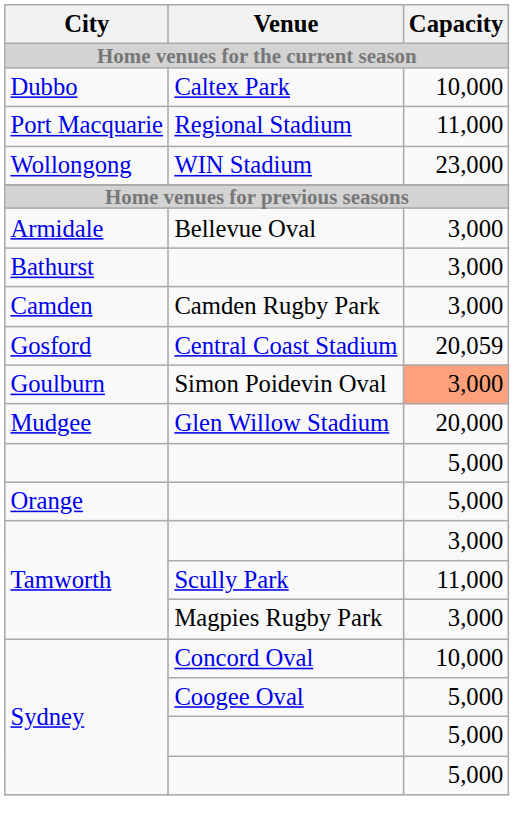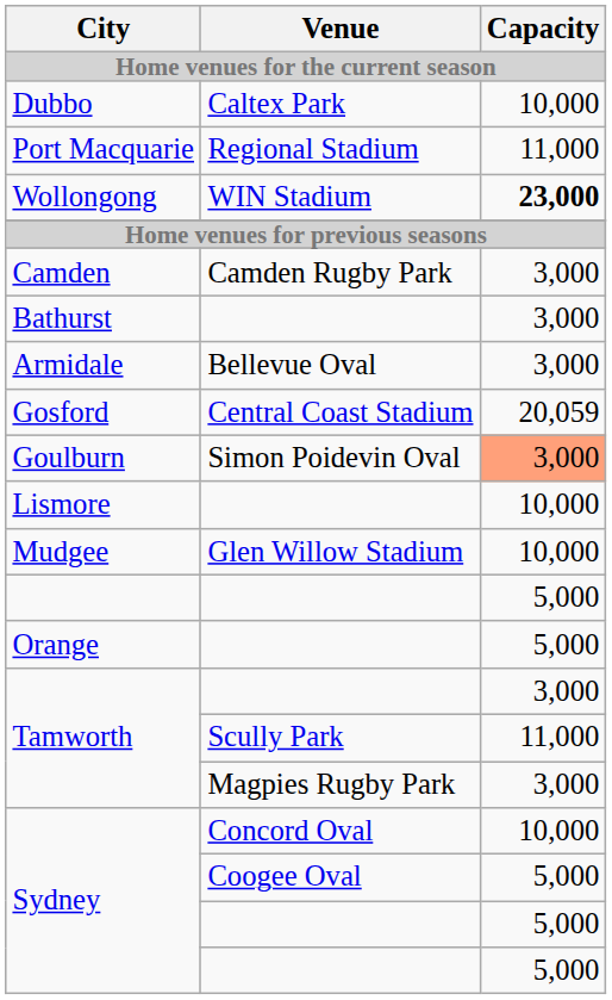 <table class="wikitable">
 <tr>
 <th>City</th>
 <th>Venue</th>
 <th>Capacity</th>
 </tr>
 <tr bgcolor=lightgrey style="line-height:9px; font-size:85%; padding:0px;">
 <td colspan=3 align=center style="font-weight:bold; color:#777;">Home venues for the current season</td>
 </tr>
 <tr>
 <td><a href='#'>Dubbo</a></td>
 <td><a href='#'>Caltex Park</a></td>
 <td align=right>10,000</td>
 </tr>
 <tr>
 <td><a href='#'>Port Macquarie</a></td>
 <td><a href='#'>Regional Stadium</a></td>
 <td align=right>11,000</td>
 </tr>
 <tr>
 <td><a href='#'>Wollongong</a></td>
 <td><a href='#'>WIN Stadium</a></td>
-<td align=right>23,000</td>
+<td align=right><strong>23,000</strong></td>
 </tr>
 <tr>
 </tr>
 <tr bgcolor=lightgrey style="line-height:9px; font-size:85%; padding:0px;">
 <td colspan=3 align=center style="font-weight:bold; color:#777;">Home venues for previous seasons</td>
 </tr>
 <tr>
-<td><a href='#'>Armidale</a></td>
-<td>Bellevue Oval</td>
+<td><a href='#'>Camden</a></td>
+<td>Camden Rugby Park</td>
 <td align=right>3,000</td>
 </tr>
 <tr>
 <td><a href='#'>Bathurst</a></td>
 <td></td>
 <td align=right>3,000</td>
 </tr>
 <tr>
-<td><a href='#'>Camden</a></td>
-<td>Camden Rugby Park</td>
+<td><a href='#'>Armidale</a></td>
+<td>Bellevue Oval</td>
 <td align=right>3,000</td>
 </tr>
 <tr>
 <td><a href='#'>Gosford</a></td>
 <td><a href='#'>Central Coast Stadium</a></td>
 <td align=right>20,059</td>
 </tr>
 <tr>
 <td><a href='#'>Goulburn</a></td>
 <td>Simon Poidevin Oval</td>
 <td align=right style="background: lightsalmon;">3,000</td>
 </tr>
 <tr>
+<td><a href='#'>Lismore</a></td>
+<td> </td>
+<td align=right>10,000</td>
+</tr>
+<tr>
 <td><a href='#'>Mudgee</a></td>
 <td><a href='#'>Glen Willow Stadium</a></td>
-<td align=right>20,000</td>
+<td align=right>10,000</td>
 </tr>
 <tr>
 <td></td>
 <td></td>
 <td align=right>5,000</td>
 </tr>
 <tr>
 <td><a href='#'>Orange</a></td>
 <td> </td>
 <td align=right>5,000</td>
 </tr>
 <tr>
 <td rowspan=3><a href='#'>Tamworth</a></td>
 <td></td>
 <td align=right>3,000</td>
 </tr>
 <tr>
 <td> <a href='#'>Scully Park</a></td>
 <td align=right>11,000</td>
 </tr>
 <tr>
 <td> Magpies Rugby Park</td>
 <td align=right>3,000</td>
 </tr>
 <tr>
 <td rowspan=4><a href='#'>Sydney</a></td>
 <td><a href='#'>Concord Oval</a></td>
 <td align=right>10,000</td>
 </tr>
 <tr>
 <td><a href='#'>Coogee Oval</a></td>
 <td align=right>5,000</td>
 </tr>
 <tr>
 <td></td>
 <td align=right>5,000</td>
 </tr>
 <tr>
 <td></td>
 <td align=right>5,000</td>
 </tr>
 </table>
